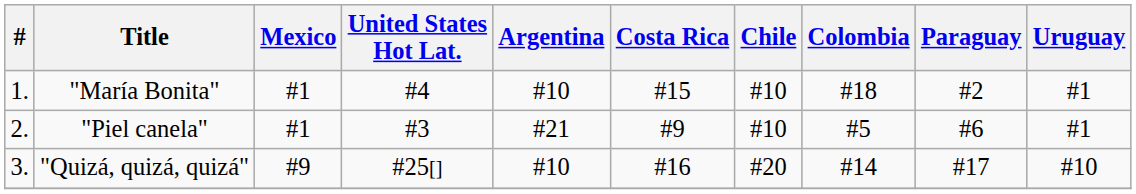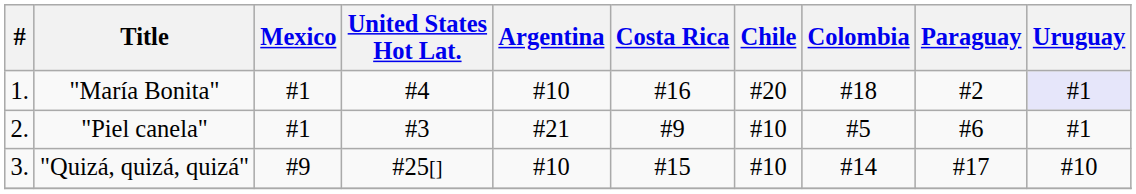 <table class="wikitable">
 <tr>
 <th>#</th>
 <th>Title</th>
 <th><a href='#'>Mexico</a></th>
 <th><a href='#'>United States</a><br><a href='#'>Hot Lat.</a></th>
 <th><a href='#'>Argentina</a></th>
 <th><a href='#'>Costa Rica</a></th>
 <th><a href='#'>Chile</a></th>
 <th><a href='#'>Colombia</a></th>
 <th><a href='#'>Paraguay</a></th>
 <th><a href='#'>Uruguay</a></th>
 </tr>
 <tr>
 <td>1.</td>
 <td align="center">"María Bonita"</td>
 <td align="center">#1</td>
 <td align="center">#4</td>
 <td align="center">#10</td>
-<td align="center">#15</td>
-<td align="center">#10</td>
+<td align="center">#16</td>
+<td align="center">#20</td>
 <td align="center">#18</td>
 <td align="center">#2</td>
-<td align="center">#1</td>
+<td align="center" style="background: lavender;">#1</td>
 </tr>
 <tr>
 <td>2.</td>
 <td align="center">"Piel canela"</td>
 <td align="center">#1</td>
 <td align="center">#3<small></small></td>
 <td align="center">#21</td>
 <td align="center">#9</td>
 <td align="center">#10</td>
 <td align="center">#5</td>
 <td align="center">#6</td>
 <td align="center">#1</td>
 </tr>
 <tr>
 <td>3.</td>
 <td align="center">"Quizá, quizá, quizá"</td>
 <td align="center">#9</td>
 <td align="center">#25<small>[]</small></td>
 <td align="center">#10</td>
-<td align="center">#16</td>
-<td align="center">#20</td>
+<td align="center">#15</td>
+<td align="center">#10</td>
 <td align="center">#14</td>
 <td align="center">#17</td>
 <td align="center">#10</td>
 </tr>
 <tr>
 </tr>
 </table>
